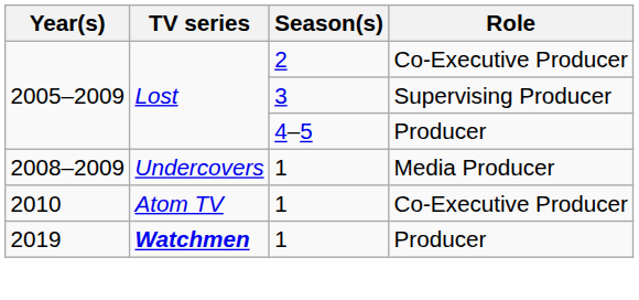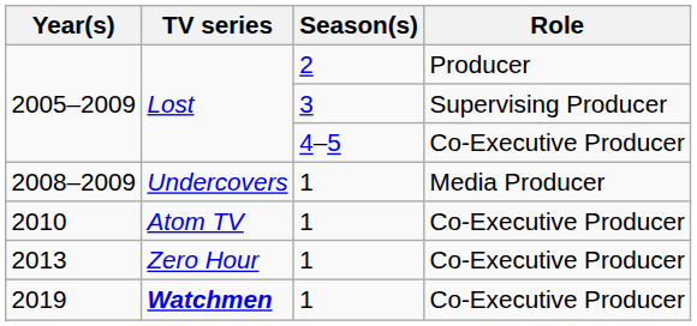 <table class="wikitable" style="font-size: 95%;">
 <tr>
 <th>Year(s)</th>
 <th>TV series</th>
 <th>Season(s)</th>
 <th>Role</th>
 </tr>
 <tr>
 <td rowspan=3>2005–2009</td>
 <td rowspan=3><em><a href='#'>Lost</a></em></td>
 <td><a href='#'>2</a></td>
-<td>Co-Executive Producer</td>
+<td>Producer</td>
 </tr>
 <tr>
 <td><a href='#'>3</a></td>
 <td>Supervising Producer</td>
 </tr>
 <tr>
 <td><a href='#'>4</a>–<a href='#'>5</a></td>
-<td>Producer</td>
+<td>Co-Executive Producer</td>
 </tr>
 <tr>
 <td>2008–2009</td>
 <td><em><a href='#'>Undercovers</a></em></td>
 <td>1</td>
 <td>Media Producer</td>
 </tr>
 <tr>
 <td>2010</td>
 <td><em><a href='#'>Atom TV</a></em></td>
 <td>1</td>
 <td>Co-Executive Producer</td>
 </tr>
 <tr>
+<td>2013</td>
+<td><em><a href='#'>Zero Hour</a></em></td>
+<td>1</td>
+<td>Co-Executive Producer</td>
+</tr>
+<tr>
 <td>2019</td>
 <td><strong><em><a href='#'>Watchmen</a></em></strong></td>
 <td>1</td>
-<td>Producer</td>
+<td>Co-Executive Producer</td>
 </tr>
 </table>
